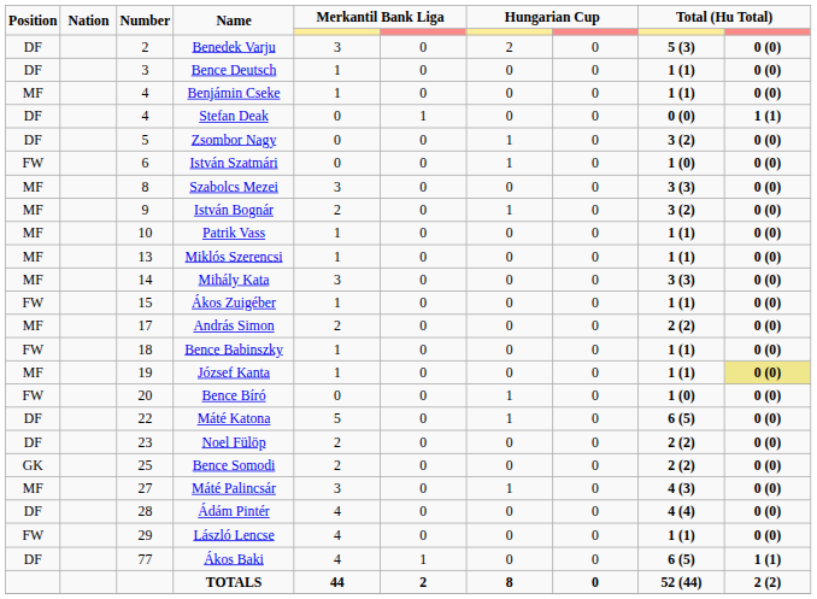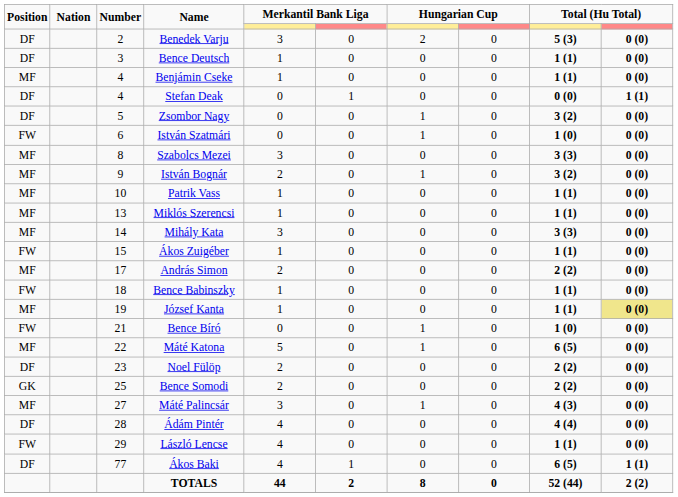 <table class="wikitable" style="font-size: 95%; text-align: center;">
 <tr>
 <td rowspan="2" width="5%" align="center"><strong>Position</strong></td>
 <td rowspan="2" width="7%" align="center"><strong>Nation</strong></td>
 <td rowspan="2" width="5%" align="center"><strong>Number</strong></td>
 <td rowspan="2" width="15%" align="center"><strong>Name</strong></td>
 <td colspan="2" align="center"><strong>Merkantil Bank Liga</strong></td>
 <td colspan="2" align="center"><strong>Hungarian Cup</strong></td>
 <td colspan="2" align="center"><strong>Total (Hu Total)</strong></td>
 </tr>
 <tr>
 <th width=60 style="background: #FFEE99"></th>
 <th width=60 style="background: #FF8888"></th>
 <th width=60 style="background: #FFEE99"></th>
 <th width=60 style="background: #FF8888"></th>
 <th width=60 style="background: #FFEE99"></th>
 <th width=60 style="background: #FF8888"></th>
 </tr>
 <tr>
 <td>DF</td>
 <td></td>
 <td>2</td>
 <td><a href='#'>Benedek Varju</a></td>
 <td>3</td>
 <td>0</td>
 <td>2</td>
 <td>0</td>
 <td><strong>5 (3)</strong></td>
 <td><strong>0 (0)</strong></td>
 </tr>
 <tr>
 <td>DF</td>
 <td></td>
 <td>3</td>
 <td><a href='#'>Bence Deutsch</a></td>
 <td>1</td>
 <td>0</td>
 <td>0</td>
 <td>0</td>
 <td><strong>1 (1)</strong></td>
 <td><strong>0 (0)</strong></td>
 </tr>
 <tr>
 <td>MF</td>
 <td></td>
 <td>4</td>
 <td><a href='#'>Benjámin Cseke</a></td>
 <td>1</td>
 <td>0</td>
 <td>0</td>
 <td>0</td>
 <td><strong>1 (1)</strong></td>
 <td><strong>0 (0)</strong></td>
 </tr>
 <tr>
 <td>DF</td>
 <td></td>
 <td>4</td>
 <td><a href='#'>Stefan Deak</a></td>
 <td>0</td>
 <td>1</td>
 <td>0</td>
 <td>0</td>
 <td><strong>0 (0)</strong></td>
 <td><strong>1 (1)</strong></td>
 </tr>
 <tr>
 <td>DF</td>
 <td></td>
 <td>5</td>
 <td><a href='#'>Zsombor Nagy</a></td>
 <td>0</td>
 <td>0</td>
 <td>1</td>
 <td>0</td>
 <td><strong>3 (2)</strong></td>
 <td><strong>0 (0)</strong></td>
 </tr>
 <tr>
 <td>FW</td>
 <td></td>
 <td>6</td>
 <td><a href='#'>István Szatmári</a></td>
 <td>0</td>
 <td>0</td>
 <td>1</td>
 <td>0</td>
 <td><strong>1 (0)</strong></td>
 <td><strong>0 (0)</strong></td>
 </tr>
 <tr>
 <td>MF</td>
 <td></td>
 <td>8</td>
 <td><a href='#'>Szabolcs Mezei</a></td>
 <td>3</td>
 <td>0</td>
 <td>0</td>
 <td>0</td>
 <td><strong>3 (3)</strong></td>
 <td><strong>0 (0)</strong></td>
 </tr>
 <tr>
 <td>MF</td>
 <td></td>
 <td>9</td>
 <td><a href='#'>István Bognár</a></td>
 <td>2</td>
 <td>0</td>
 <td>1</td>
 <td>0</td>
 <td><strong>3 (2)</strong></td>
 <td><strong>0 (0)</strong></td>
 </tr>
 <tr>
 <td>MF</td>
 <td></td>
 <td>10</td>
 <td><a href='#'>Patrik Vass</a></td>
 <td>1</td>
 <td>0</td>
 <td>0</td>
 <td>0</td>
 <td><strong>1 (1)</strong></td>
 <td><strong>0 (0)</strong></td>
 </tr>
 <tr>
 <td>MF</td>
 <td></td>
 <td>13</td>
 <td><a href='#'>Miklós Szerencsi</a></td>
 <td>1</td>
 <td>0</td>
 <td>0</td>
 <td>0</td>
 <td><strong>1 (1)</strong></td>
 <td><strong>0 (0)</strong></td>
 </tr>
 <tr>
 <td>MF</td>
 <td></td>
 <td>14</td>
 <td><a href='#'>Mihály Kata</a></td>
 <td>3</td>
 <td>0</td>
 <td>0</td>
 <td>0</td>
 <td><strong>3 (3)</strong></td>
 <td><strong>0 (0)</strong></td>
 </tr>
 <tr>
 <td>FW</td>
 <td></td>
 <td>15</td>
 <td><a href='#'>Ákos Zuigéber</a></td>
 <td>1</td>
 <td>0</td>
 <td>0</td>
 <td>0</td>
 <td><strong>1 (1)</strong></td>
 <td><strong>0 (0)</strong></td>
 </tr>
 <tr>
 <td>MF</td>
 <td></td>
 <td>17</td>
 <td><a href='#'>András Simon</a></td>
 <td>2</td>
 <td>0</td>
 <td>0</td>
 <td>0</td>
 <td><strong>2 (2)</strong></td>
 <td><strong>0 (0)</strong></td>
 </tr>
 <tr>
 <td>FW</td>
 <td></td>
 <td>18</td>
 <td><a href='#'>Bence Babinszky</a></td>
 <td>1</td>
 <td>0</td>
 <td>0</td>
 <td>0</td>
 <td><strong>1 (1)</strong></td>
 <td><strong>0 (0)</strong></td>
 </tr>
 <tr>
 <td>MF</td>
 <td></td>
 <td>19</td>
 <td><a href='#'>József Kanta</a></td>
 <td>1</td>
 <td>0</td>
 <td>0</td>
 <td>0</td>
 <td><strong>1 (1)</strong></td>
 <td style="background: khaki;"><strong>0 (0)</strong></td>
 </tr>
 <tr>
 <td>FW</td>
 <td></td>
-<td>20</td>
+<td>21</td>
 <td><a href='#'>Bence Bíró</a></td>
 <td>0</td>
 <td>0</td>
 <td>1</td>
 <td>0</td>
 <td><strong>1 (0)</strong></td>
 <td><strong>0 (0)</strong></td>
 </tr>
 <tr>
-<td>DF</td>
+<td>MF</td>
 <td></td>
 <td>22</td>
 <td><a href='#'>Máté Katona</a></td>
 <td>5</td>
 <td>0</td>
 <td>1</td>
 <td>0</td>
 <td><strong>6 (5)</strong></td>
 <td><strong>0 (0)</strong></td>
 </tr>
 <tr>
 <td>DF</td>
 <td></td>
 <td>23</td>
 <td><a href='#'>Noel Fülöp</a></td>
 <td>2</td>
 <td>0</td>
 <td>0</td>
 <td>0</td>
 <td><strong>2 (2)</strong></td>
 <td><strong>0 (0)</strong></td>
 </tr>
 <tr>
 <td>GK</td>
 <td></td>
 <td>25</td>
 <td><a href='#'>Bence Somodi</a></td>
 <td>2</td>
 <td>0</td>
 <td>0</td>
 <td>0</td>
 <td><strong>2 (2)</strong></td>
 <td><strong>0 (0)</strong></td>
 </tr>
 <tr>
 <td>MF</td>
 <td></td>
 <td>27</td>
 <td><a href='#'>Máté Palincsár</a></td>
 <td>3</td>
 <td>0</td>
 <td>1</td>
 <td>0</td>
 <td><strong>4 (3)</strong></td>
 <td><strong>0 (0)</strong></td>
 </tr>
 <tr>
 <td>DF</td>
 <td></td>
 <td>28</td>
 <td><a href='#'>Ádám Pintér</a></td>
 <td>4</td>
 <td>0</td>
 <td>0</td>
 <td>0</td>
 <td><strong>4 (4)</strong></td>
 <td><strong>0 (0)</strong></td>
 </tr>
 <tr>
 <td>FW</td>
 <td></td>
 <td>29</td>
 <td><a href='#'>László Lencse</a></td>
 <td>4</td>
 <td>0</td>
 <td>0</td>
 <td>0</td>
 <td><strong>1 (1)</strong></td>
 <td><strong>0 (0)</strong></td>
 </tr>
 <tr>
 <td>DF</td>
 <td></td>
 <td>77</td>
 <td><a href='#'>Ákos Baki</a></td>
 <td>4</td>
 <td>1</td>
 <td>0</td>
 <td>0</td>
 <td><strong>6 (5)</strong></td>
 <td><strong>1 (1)</strong></td>
 </tr>
 <tr>
 <td></td>
 <td></td>
 <td></td>
 <td><strong>TOTALS</strong></td>
 <td><strong>44</strong></td>
 <td><strong>2</strong></td>
 <td><strong>8</strong></td>
 <td><strong>0</strong></td>
 <td><strong>52 (44)</strong></td>
 <td><strong>2 (2)</strong></td>
 </tr>
 <tr>
 </tr>
 </table>
